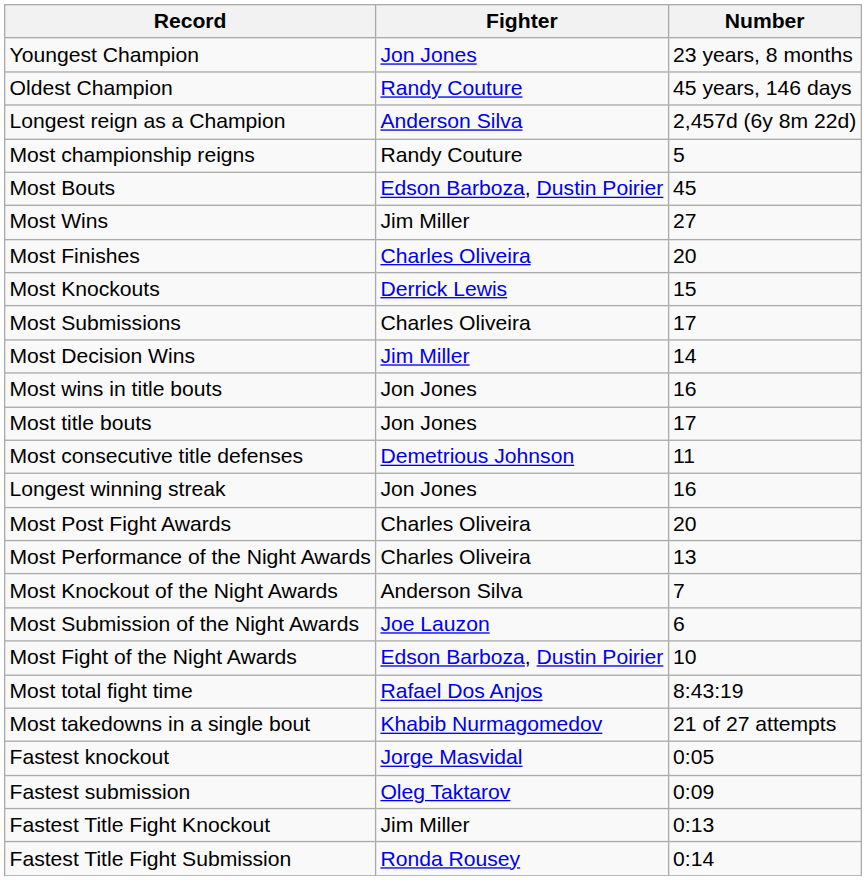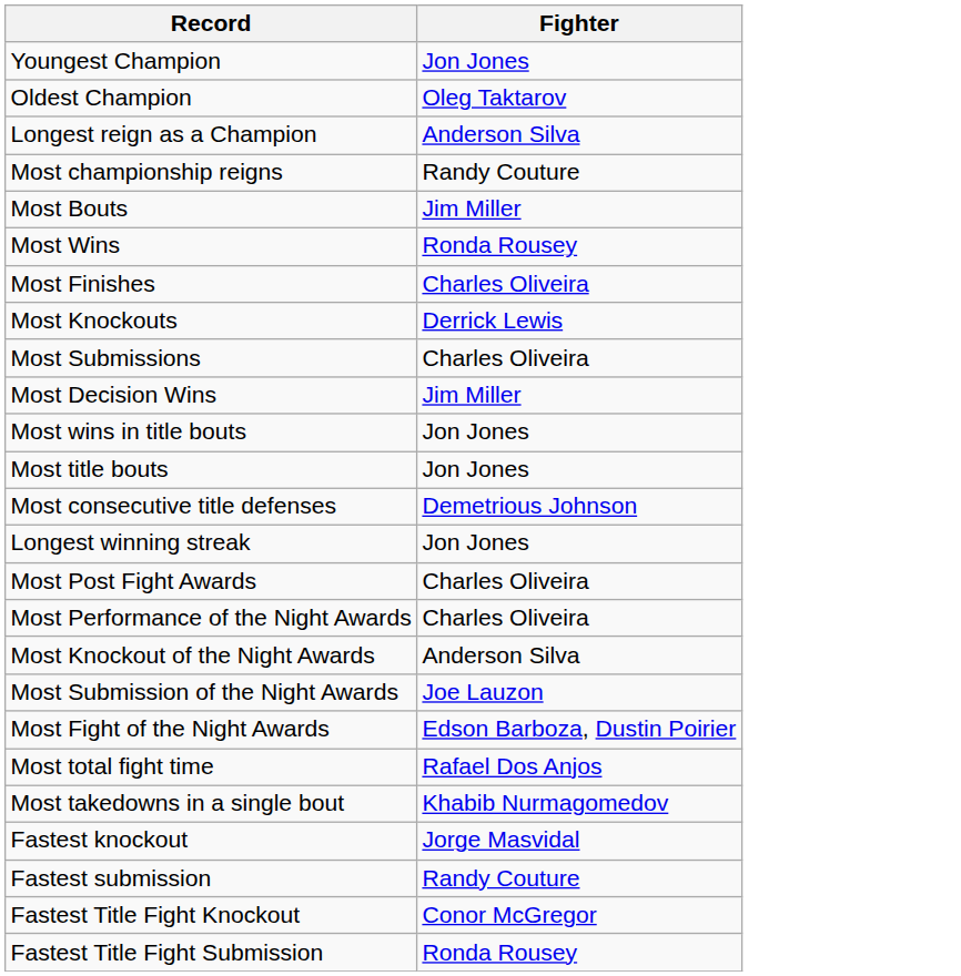 <table class="wikitable">
 <tr>
 <th>Record</th>
 <th>Fighter</th>
-<th>Number</th>
 </tr>
 <tr>
 <td>Youngest Champion</td>
 <td><a href='#'>Jon Jones</a></td>
-<td>23 years, 8 months</td>
 </tr>
 <tr>
 <td>Oldest Champion</td>
-<td><a href='#'>Randy Couture</a></td>
-<td>45 years, 146 days</td>
+<td><a href='#'>Oleg Taktarov</a></td>
 </tr>
 <tr>
 <td>Longest reign as a Champion</td>
 <td><a href='#'>Anderson Silva</a></td>
-<td>2,457d (6y 8m 22d)</td>
 </tr>
 <tr>
 <td>Most championship reigns</td>
 <td>Randy Couture</td>
-<td>5</td>
 </tr>
 <tr>
 <td>Most Bouts</td>
-<td><a href='#'>Edson Barboza</a>, <a href='#'>Dustin Poirier</a></td>
-<td>45</td>
+<td><a href='#'>Jim Miller</a></td>
 </tr>
 <tr>
 <td>Most Wins</td>
-<td>Jim Miller</td>
-<td>27</td>
+<td><a href='#'>Ronda Rousey</a></td>
 </tr>
 <tr>
 <td>Most Finishes</td>
 <td><a href='#'>Charles Oliveira</a></td>
-<td>20</td>
 </tr>
 <tr>
 <td>Most Knockouts</td>
 <td><a href='#'>Derrick Lewis</a></td>
-<td>15</td>
 </tr>
 <tr>
 <td>Most Submissions</td>
 <td>Charles Oliveira</td>
-<td>17</td>
 </tr>
 <tr>
 <td>Most Decision Wins</td>
 <td><a href='#'>Jim Miller</a></td>
-<td>14</td>
 </tr>
 <tr>
 <td>Most wins in title bouts</td>
 <td>Jon Jones</td>
-<td>16</td>
 </tr>
 <tr>
 <td>Most title bouts</td>
 <td>Jon Jones</td>
-<td>17</td>
 </tr>
 <tr>
 <td>Most consecutive title defenses</td>
 <td><a href='#'>Demetrious Johnson</a></td>
-<td>11</td>
 </tr>
 <tr>
 <td>Longest winning streak</td>
 <td>Jon Jones</td>
-<td>16</td>
 </tr>
 <tr>
 <td>Most Post Fight Awards</td>
 <td>Charles Oliveira</td>
-<td>20</td>
 </tr>
 <tr>
 <td>Most Performance of the Night Awards</td>
 <td>Charles Oliveira</td>
-<td>13</td>
 </tr>
 <tr>
 <td>Most Knockout of the Night Awards</td>
 <td>Anderson Silva</td>
-<td>7</td>
 </tr>
 <tr>
 <td>Most Submission of the Night Awards</td>
 <td><a href='#'>Joe Lauzon</a></td>
-<td>6</td>
 </tr>
 <tr>
 <td>Most Fight of the Night Awards</td>
 <td><a href='#'>Edson Barboza</a>, <a href='#'>Dustin Poirier</a></td>
-<td>10</td>
 </tr>
 <tr>
 <td>Most total fight time</td>
 <td><a href='#'>Rafael Dos Anjos</a></td>
-<td>8:43:19</td>
 </tr>
 <tr>
 <td>Most takedowns in a single bout</td>
 <td><a href='#'>Khabib Nurmagomedov</a></td>
-<td>21 of 27 attempts</td>
 </tr>
 <tr>
 <td>Fastest knockout</td>
 <td><a href='#'>Jorge Masvidal</a></td>
-<td>0:05</td>
 </tr>
 <tr>
 <td>Fastest submission</td>
-<td><a href='#'>Oleg Taktarov</a></td>
-<td>0:09</td>
+<td><a href='#'>Randy Couture</a></td>
 </tr>
 <tr>
 <td>Fastest Title Fight Knockout</td>
-<td>Jim Miller</td>
-<td>0:13</td>
+<td><a href='#'>Conor McGregor</a></td>
 </tr>
 <tr>
 <td>Fastest Title Fight Submission</td>
 <td><a href='#'>Ronda Rousey</a></td>
-<td>0:14</td>
 </tr>
 </table>
